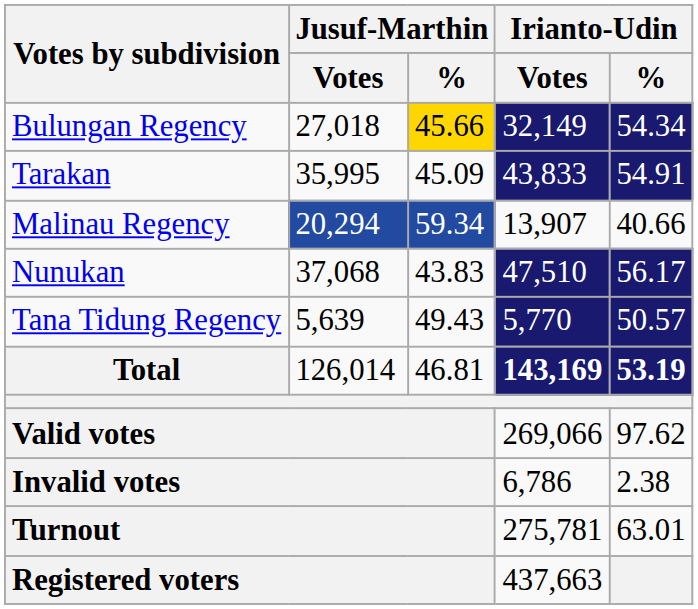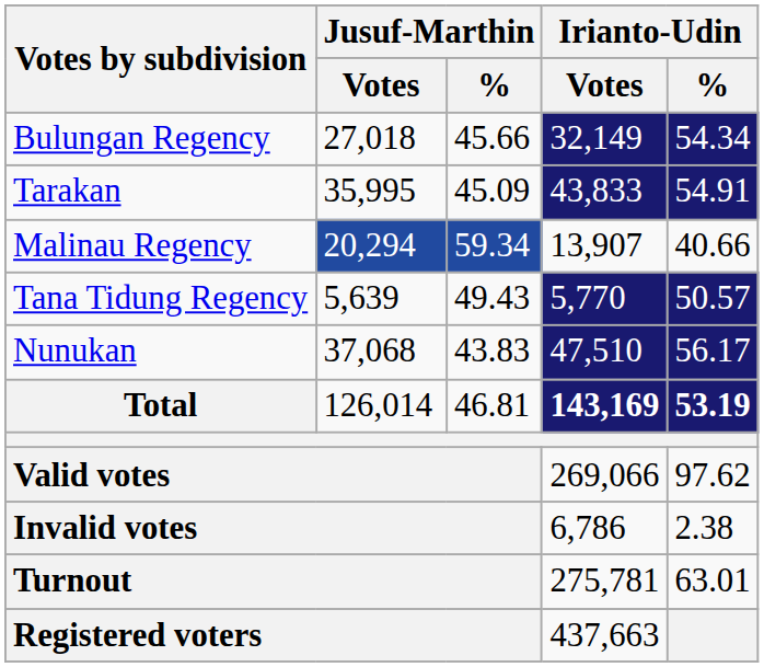 <table class="wikitable">
 <tr>
 <th style="text-align:center;" rowspan="2">Votes by subdivision</th>
 <th style="text-align:center;" colspan="2">Jusuf-Marthin</th>
 <th style="text-align:center;" colspan="2">Irianto-Udin</th>
 </tr>
 <tr>
 <th style="text-align:center;">Votes</th>
 <th style="text-align:center;">%</th>
 <th style="text-align:center;">Votes</th>
 <th style="text-align:center;">%</th>
 </tr>
 <tr>
 <td><a href='#'>Bulungan Regency</a></td>
 <td>27,018</td>
-<td style="background: gold;">45.66</td>
+<td>45.66</td>
 <td style="background: #191970; color: white;">32,149</td>
 <td style="background: #191970; color: white;">54.34</td>
 </tr>
 <tr>
 <td><a href='#'>Tarakan</a></td>
 <td>35,995</td>
 <td>45.09</td>
 <td style="background: #191970; color: white;">43,833</td>
 <td style="background: #191970; color: white;">54.91</td>
 </tr>
 <tr>
 <td><a href='#'>Malinau Regency</a></td>
 <td style="background: #214aa0; color: white;">20,294</td>
 <td style="background: #214aa0; color: white;">59.34</td>
 <td>13,907</td>
 <td>40.66</td>
 </tr>
 <tr>
+<td><a href='#'>Tana Tidung Regency</a></td>
+<td>5,639</td>
+<td>49.43</td>
+<td style="background: #191970; color: white;">5,770</td>
+<td style="background: #191970; color: white;">50.57</td>
+</tr>
+<tr>
 <td><a href='#'>Nunukan</a></td>
 <td>37,068</td>
 <td>43.83</td>
 <td style="background: #191970; color: white;">47,510</td>
 <td style="background: #191970; color: white;">56.17</td>
-</tr>
-<tr>
-<td><a href='#'>Tana Tidung Regency</a></td>
-<td>5,639</td>
-<td>49.43</td>
-<td style="background: #191970; color: white;">5,770</td>
-<td style="background: #191970; color: white;">50.57</td>
 </tr>
 <tr>
 <th style="text-align:center;"><strong>Total</strong></th>
 <td>126,014</td>
 <td>46.81</td>
 <td style="background: #191970; color: white;"><strong>143,169</strong></td>
 <td style="background: #191970; color: white;"><strong>53.19</strong></td>
 </tr>
 <tr>
 <th style="text-align:center; color:grey;" colspan=5></th>
 </tr>
 <tr>
 <th style="text-align:left;" colspan=3><strong>Valid votes</strong></th>
 <td style="text-align:left;">269,066</td>
 <td>97.62</td>
 </tr>
 <tr>
 <th style="text-align:left;" colspan=3><strong>Invalid votes</strong></th>
 <td style="text-align:left;">6,786</td>
 <td>2.38</td>
 </tr>
 <tr>
 <th style="text-align:left;" colspan=3><strong>Turnout</strong></th>
 <td style="text-align:left;">275,781</td>
 <td>63.01</td>
 </tr>
 <tr>
 <th style="text-align:left;" colspan=3><strong>Registered voters</strong></th>
 <td style="text-align:left;">437,663</td>
 <th style="text-align:center; color:grey;"></th>
 </tr>
 </table>
